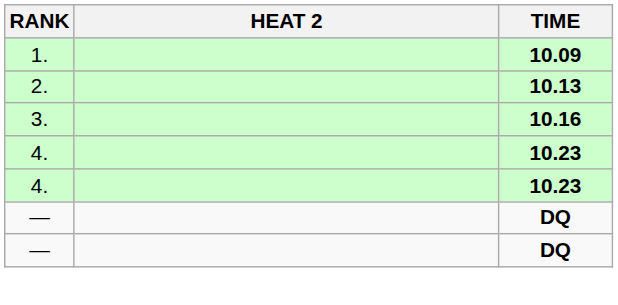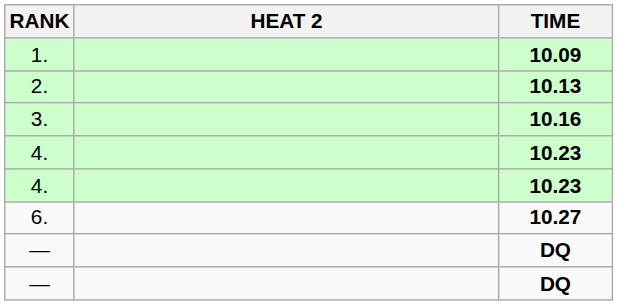 <table class="wikitable" style="border-collapse: collapse; font-size: 90%;">
 <tr>
 <th>RANK</th>
 <th style="width: 20em">HEAT 2</th>
 <th style="width: 5em">TIME</th>
 </tr>
 <tr style="background:#ccffcc;">
 <td align="center">1.</td>
 <td></td>
 <td align="center"><strong>10.09</strong></td>
 </tr>
 <tr style="background:#ccffcc;">
 <td align="center">2.</td>
 <td></td>
 <td align="center"><strong>10.13</strong></td>
 </tr>
 <tr style="background:#ccffcc;">
 <td align="center">3.</td>
 <td></td>
 <td align="center"><strong>10.16</strong></td>
 </tr>
 <tr style="background:#ccffcc;">
 <td align="center">4.</td>
 <td></td>
 <td align="center"><strong>10.23</strong></td>
 </tr>
 <tr style="background:#ccffcc;">
 <td align="center">4.</td>
 <td></td>
 <td align="center"><strong>10.23</strong></td>
 </tr>
 <tr>
+<td align="center">6.</td>
+<td></td>
+<td align="center"><strong>10.27</strong></td>
+</tr>
+<tr>
 <td align="center">—</td>
 <td></td>
 <td align="center"><strong>DQ</strong></td>
 </tr>
 <tr>
 <td align="center">—</td>
 <td></td>
 <td align="center"><strong>DQ</strong></td>
 </tr>
 </table>
